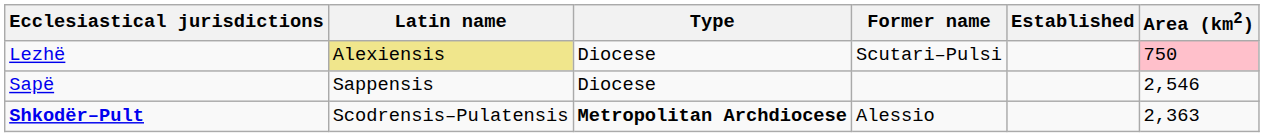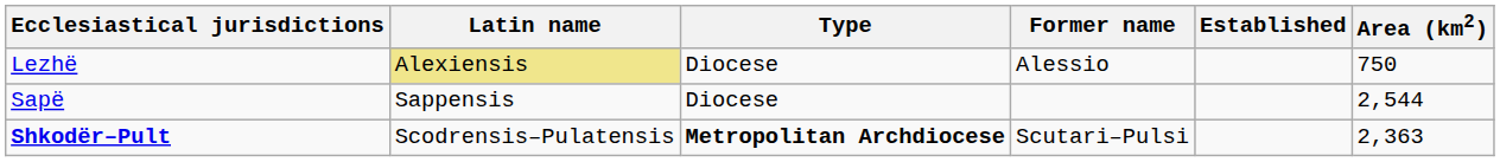 <table class="wikitable sortable">
 <tr>
 <th>Ecclesiastical jurisdictions</th>
 <th>Latin name</th>
 <th>Type</th>
 <th>Former name</th>
 <th>Established</th>
 <th>Area (km<sup>2</sup>)</th>
 </tr>
 <tr>
 <td><a href='#'>Lezhë</a></td>
 <td style="background: khaki;">Alexiensis</td>
 <td>Diocese</td>
-<td>Scutari–Pulsi</td>
+<td>Alessio</td>
 <td></td>
-<td style="background: pink;">750</td>
+<td>750</td>
 </tr>
 <tr>
 <td><a href='#'>Sapë</a></td>
 <td>Sappensis</td>
 <td>Diocese</td>
 <td></td>
 <td></td>
-<td>2,546</td>
+<td>2,544</td>
 </tr>
 <tr>
 <td><strong><a href='#'>Shkodër–Pult</a></strong></td>
 <td>Scodrensis–Pulatensis</td>
 <td><strong>Metropolitan Archdiocese</strong></td>
-<td>Alessio</td>
+<td>Scutari–Pulsi</td>
 <td></td>
 <td>2,363</td>
 </tr>
 </table>
